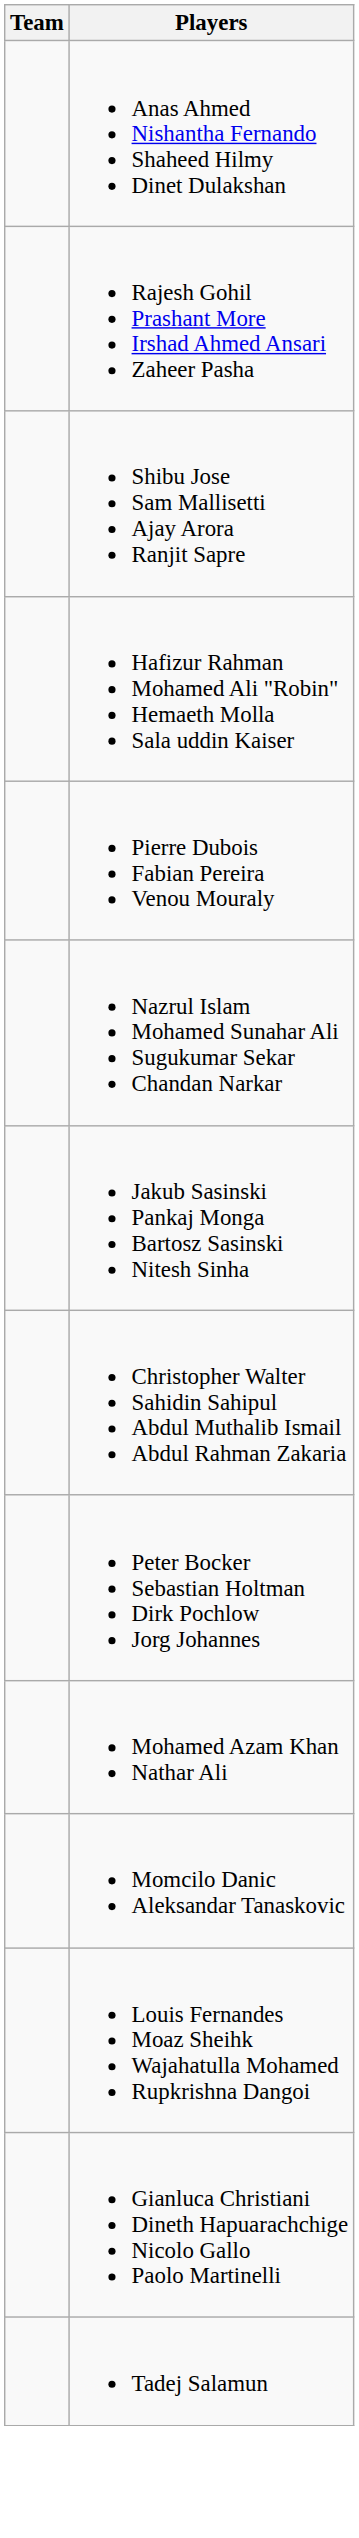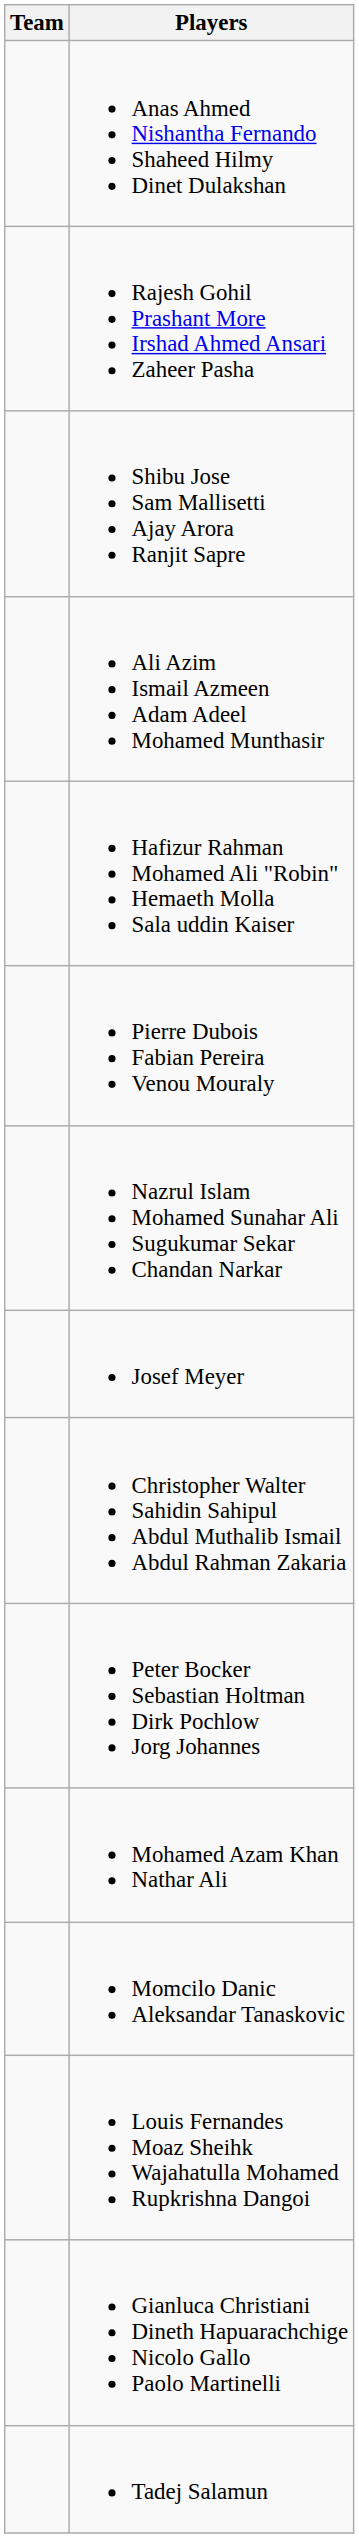 <table class="wikitable">
 <tr>
 <th>Team</th>
 <th>Players</th>
 </tr>
 <tr>
 <td></td>
 <td><br><ul><li>Anas Ahmed</li><li><a href='#'>Nishantha Fernando</a></li><li>Shaheed Hilmy</li><li>Dinet Dulakshan</li></ul></td>
 </tr>
 <tr>
 <td></td>
 <td><br><ul><li>Rajesh Gohil</li><li><a href='#'>Prashant More</a></li><li><a href='#'>Irshad Ahmed Ansari</a></li><li>Zaheer Pasha</li></ul></td>
 </tr>
 <tr>
 <td></td>
 <td><br><ul><li>Shibu Jose</li><li>Sam Mallisetti</li><li>Ajay Arora</li><li>Ranjit Sapre</li></ul></td>
 </tr>
 <tr>
 <td></td>
+<td><br><ul><li>Ali Azim</li><li>Ismail Azmeen</li><li>Adam Adeel</li><li>Mohamed Munthasir</li></ul></td>
+</tr>
+<tr>
+<td></td>
 <td><br><ul><li>Hafizur Rahman</li><li>Mohamed Ali "Robin"</li><li>Hemaeth Molla</li><li>Sala uddin Kaiser</li></ul></td>
 </tr>
 <tr>
 <td></td>
 <td><br><ul><li>Pierre Dubois</li><li>Fabian Pereira</li><li>Venou Mouraly</li></ul></td>
 </tr>
 <tr>
 <td></td>
 <td><br><ul><li>Nazrul Islam</li><li>Mohamed Sunahar Ali</li><li>Sugukumar Sekar</li><li>Chandan Narkar</li></ul></td>
 </tr>
 <tr>
 <td></td>
-<td><br><ul><li>Jakub Sasinski</li><li>Pankaj Monga</li><li>Bartosz Sasinski</li><li>Nitesh Sinha</li></ul></td>
+<td><br><ul><li>Josef Meyer</li></ul></td>
 </tr>
 <tr>
 <td></td>
 <td><br><ul><li>Christopher Walter</li><li>Sahidin Sahipul</li><li>Abdul Muthalib Ismail</li><li>Abdul Rahman Zakaria</li></ul></td>
 </tr>
 <tr>
 <td></td>
 <td><br><ul><li>Peter Bocker</li><li>Sebastian Holtman</li><li>Dirk Pochlow</li><li>Jorg Johannes</li></ul></td>
 </tr>
 <tr>
 <td></td>
 <td><br><ul><li>Mohamed Azam Khan</li><li>Nathar Ali</li></ul></td>
 </tr>
 <tr>
 <td></td>
 <td><br><ul><li>Momcilo Danic</li><li>Aleksandar Tanaskovic</li></ul></td>
 </tr>
 <tr>
 <td></td>
 <td><br><ul><li>Louis Fernandes</li><li>Moaz Sheihk</li><li>Wajahatulla Mohamed</li><li>Rupkrishna Dangoi</li></ul></td>
 </tr>
 <tr>
 <td></td>
 <td><br><ul><li>Gianluca Christiani</li><li>Dineth Hapuarachchige</li><li>Nicolo Gallo</li><li>Paolo Martinelli</li></ul></td>
 </tr>
 <tr>
 <td></td>
 <td><br><ul><li>Tadej Salamun</li></ul></td>
 </tr>
 </table>
